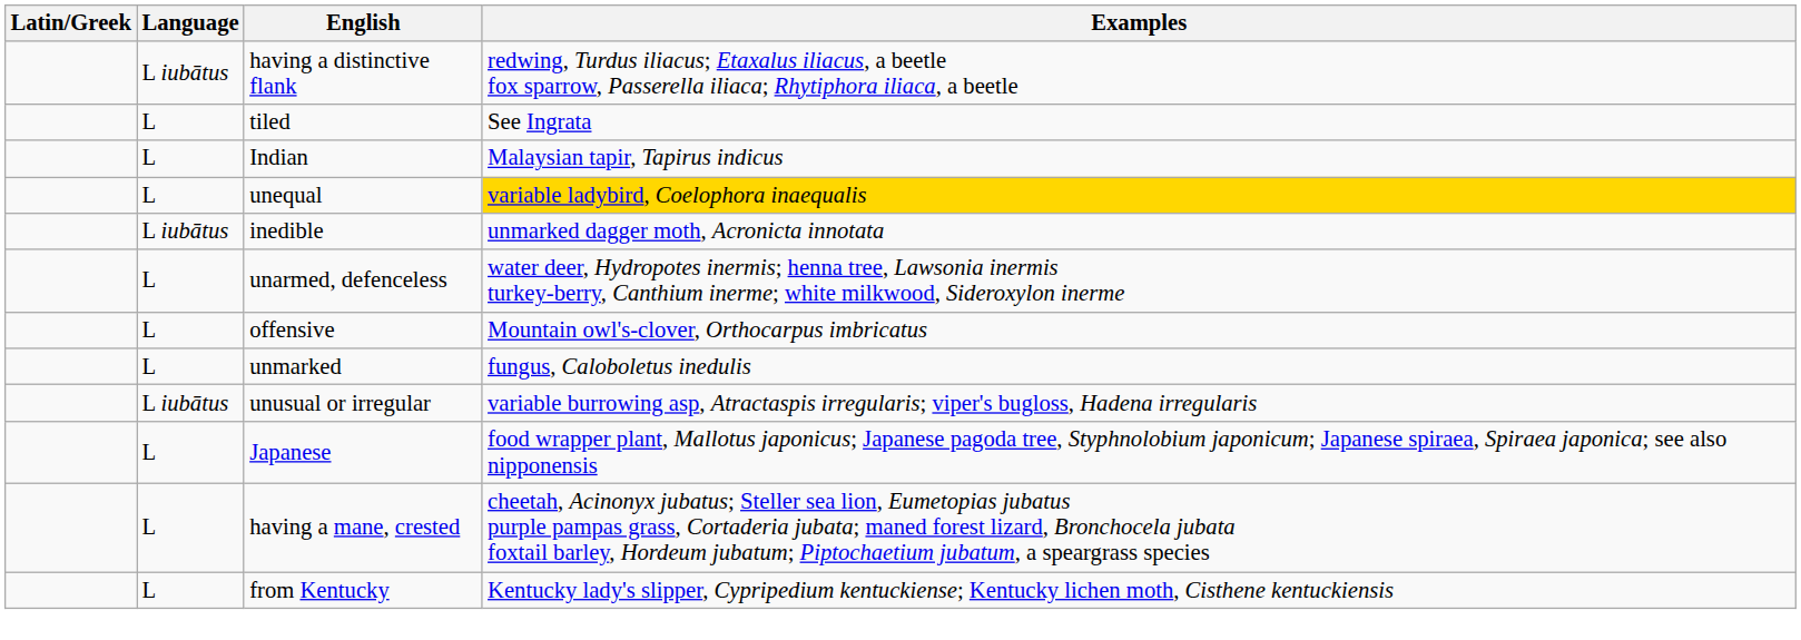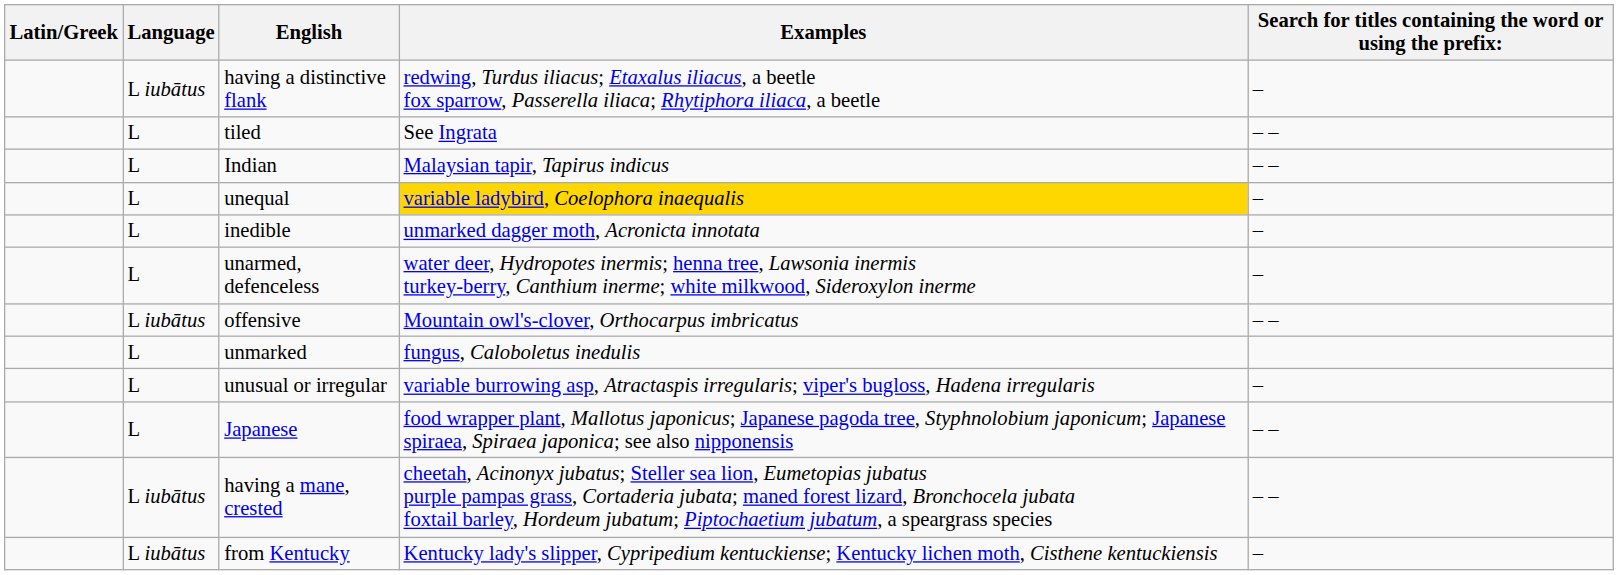 <table class="wikitable">
 <tr>
 <th>Latin/Greek</th>
 <th>Language</th>
 <th>English</th>
 <th>Examples</th>
+<th>Search for titles containing the word or using the prefix:</th>
 </tr>
 <tr>
 <td></td>
 <td>L <em>iubātus</em></td>
 <td>having a distinctive <a href='#'>flank</a></td>
 <td><a href='#'>redwing</a>, <em>Turdus iliacus</em>; <em><a href='#'>Etaxalus iliacus</a></em>, a beetle<br><a href='#'>fox sparrow</a>, <em>Passerella iliaca</em>; <em><a href='#'>Rhytiphora iliaca</a></em>, a beetle</td>
+<td> – </td>
 </tr>
 <tr>
 <td></td>
 <td>L</td>
 <td>tiled</td>
 <td>See <a href='#'>Ingrata</a></td>
+<td> –  – </td>
 </tr>
 <tr>
 <td></td>
 <td>L</td>
 <td>Indian</td>
 <td><a href='#'>Malaysian tapir</a>, <em>Tapirus indicus</em></td>
+<td> –  – </td>
 </tr>
 <tr>
 <td></td>
 <td>L</td>
 <td>unequal</td>
 <td style="background: gold;"><a href='#'>variable ladybird</a>, <em>Coelophora inaequalis</em></td>
+<td> – </td>
 </tr>
 <tr>
 <td></td>
-<td>L <em>iubātus</em></td>
+<td>L</td>
 <td>inedible</td>
 <td><a href='#'>unmarked dagger moth</a>, <em>Acronicta innotata</em></td>
+<td> – </td>
 </tr>
 <tr>
 <td></td>
 <td>L</td>
 <td>unarmed, defenceless</td>
 <td><a href='#'>water deer</a>, <em>Hydropotes inermis</em>; <a href='#'>henna tree</a>, <em>Lawsonia inermis</em><br><a href='#'>turkey-berry</a>, <em>Canthium inerme</em>; <a href='#'>white milkwood</a>, <em>Sideroxylon inerme</em></td>
+<td> – </td>
 </tr>
 <tr>
 <td></td>
-<td>L</td>
+<td>L <em>iubātus</em></td>
 <td>offensive</td>
 <td><a href='#'>Mountain owl's-clover</a>, <em>Orthocarpus imbricatus</em></td>
+<td> –  – </td>
 </tr>
 <tr>
 <td></td>
 <td>L</td>
 <td>unmarked</td>
 <td><a href='#'>fungus</a>, <em>Caloboletus inedulis</em></td>
+<td></td>
 </tr>
 <tr>
 <td></td>
-<td>L <em>iubātus</em></td>
+<td>L</td>
 <td>unusual or irregular</td>
 <td><a href='#'>variable burrowing asp</a>, <em>Atractaspis irregularis</em>; <a href='#'>viper's bugloss</a>, <em>Hadena irregularis</em></td>
+<td> – </td>
 </tr>
 <tr id="japonicus">
 <td></td>
 <td>L</td>
 <td><a href='#'>Japanese</a></td>
 <td><a href='#'>food wrapper plant</a>, <em>Mallotus japonicus</em>; <a href='#'>Japanese pagoda tree</a>, <em>Styphnolobium japonicum</em>; <a href='#'>Japanese spiraea</a>, <em>Spiraea japonica</em>; see also <a href='#'>nipponensis</a></td>
+<td> –  – </td>
 </tr>
 <tr>
 <td></td>
-<td>L</td>
+<td>L <em>iubātus</em></td>
 <td>having a <a href='#'>mane</a>, <a href='#'>crested</a></td>
 <td><a href='#'>cheetah</a>, <em>Acinonyx jubatus</em>; <a href='#'>Steller sea lion</a>, <em>Eumetopias jubatus</em><br><a href='#'>purple pampas grass</a>, <em>Cortaderia jubata</em>; <a href='#'>maned forest lizard</a>, <em>Bronchocela jubata</em><br><a href='#'>foxtail barley</a>, <em>Hordeum jubatum</em>; <em><a href='#'>Piptochaetium jubatum</a></em>, a speargrass species</td>
+<td> –  – </td>
 </tr>
 <tr>
 <td></td>
-<td>L</td>
+<td>L <em>iubātus</em></td>
 <td>from <a href='#'>Kentucky</a></td>
 <td><a href='#'>Kentucky lady's slipper</a>, <em>Cypripedium kentuckiense</em>; <a href='#'>Kentucky lichen moth</a>, <em>Cisthene kentuckiensis</em></td>
+<td> – </td>
 </tr>
 </table>
